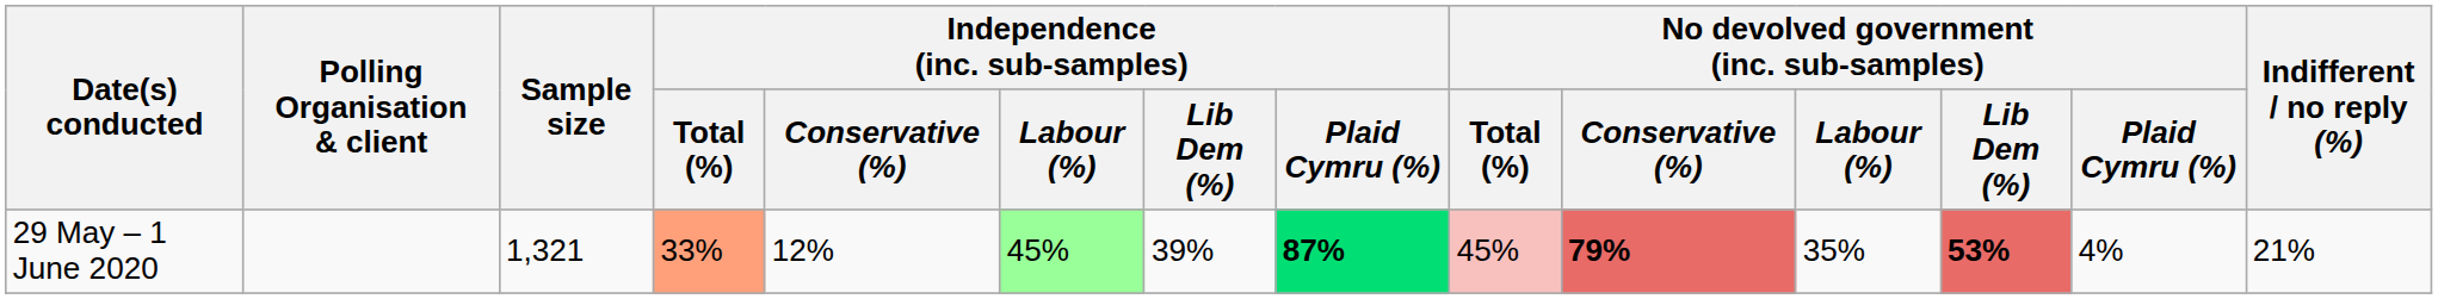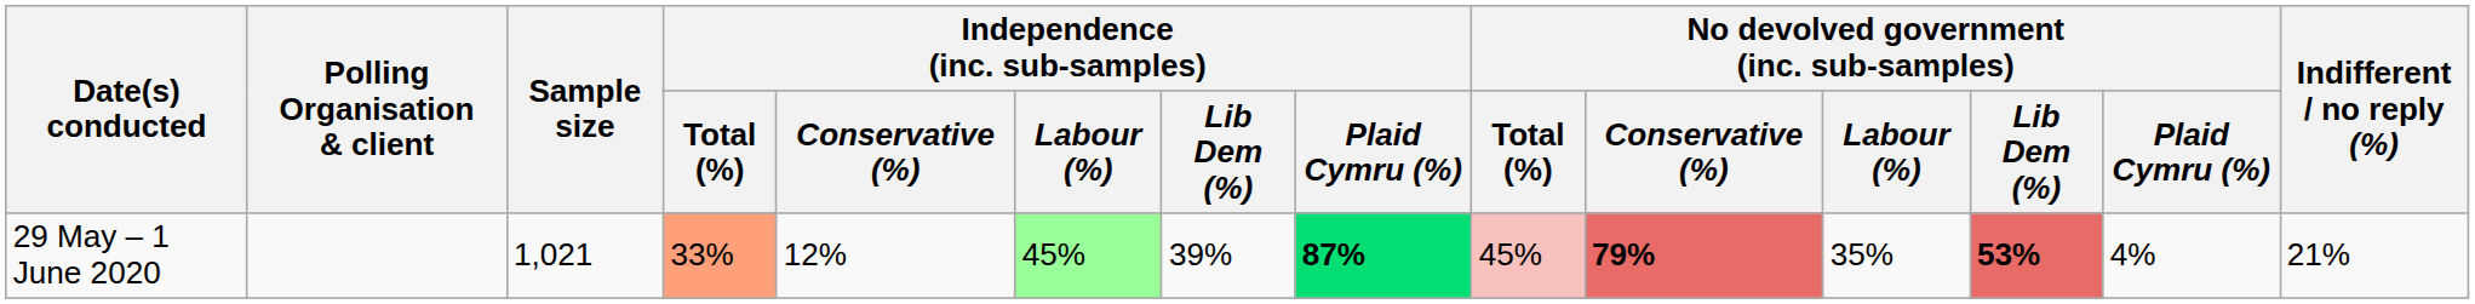 <table class="wikitable">
 <tr>
 <th rowspan="2">Date(s)<br>conducted</th>
 <th rowspan="2">Polling Organisation<br>& client</th>
 <th rowspan="2">Sample size</th>
 <th colspan="5">Independence<br>(inc. sub-samples)</th>
 <th colspan="5">No devolved government<br>(inc. sub-samples)</th>
 <th rowspan="2">Indifferent<br>/ no reply <em>(%)</em></th>
 </tr>
 <tr>
 <th>Total (%)</th>
 <th><em>Conservative</em> <em>(%)</em></th>
 <th><em>Labour</em> <em>(%)</em></th>
 <th><em>Lib Dem</em>  <em>(%)</em></th>
 <th><em>Plaid Cymru</em> <em>(%)</em></th>
 <th>Total (%)</th>
 <th><em>Conservative (%)</em></th>
 <th><em>Labour (%)</em></th>
 <th><em>Lib Dem (%)</em></th>
 <th><em>Plaid Cymru (%)</em></th>
 </tr>
 <tr>
 <td>29 May – 1 June 2020</td>
 <td></td>
-<td>1,321</td>
+<td>1,021</td>
 <td style="background: lightsalmon;">33%</td>
 <td>12%</td>
 <td style="background: rgb(153, 255, 153);">45%</td>
 <td>39%</td>
 <td style="background: rgb(1,223,116);"><strong>87%</strong></td>
 <td style="background: rgb(248, 193, 190); ">45%</td>
 <td style="background: rgb(233, 107, 103); "><strong>79%</strong></td>
 <td>35%</td>
 <td style="background: rgb(233, 107, 103);"><strong>53%</strong></td>
 <td>4%</td>
 <td>21%</td>
 </tr>
 </table>
